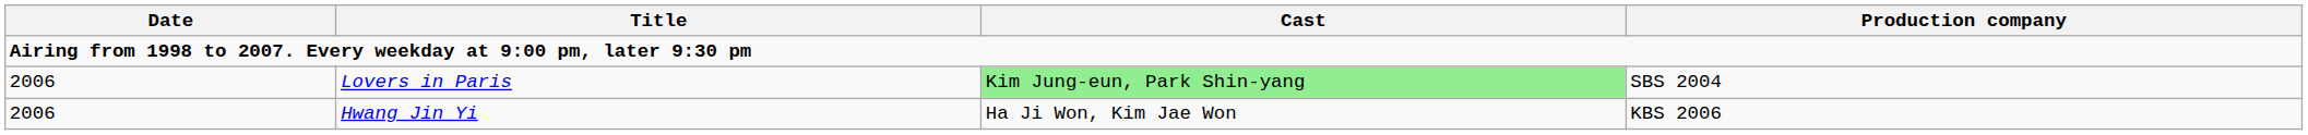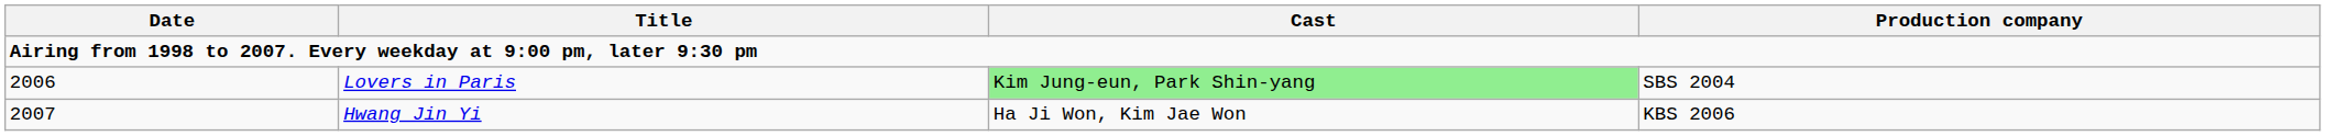 <table class="wikitable">
 <tr>
 <th style="width:2%;">Date</th>
 <th style="width:4%;">Title</th>
 <th style="width:4%;">Cast</th>
 <th style="width:4%;">Production company</th>
 </tr>
 <tr>
 <td colspan="4"><strong>Airing from 1998 to 2007. Every weekday at 9:00 pm, later 9:30 pm</strong></td>
 </tr>
 <tr>
 <td>2006</td>
 <td><em><a href='#'>Lovers in Paris</a></em></td>
 <td style="background: lightgreen;">Kim Jung-eun, Park Shin-yang</td>
 <td>SBS 2004</td>
 </tr>
 <tr>
-<td>2006</td>
+<td>2007</td>
 <td><em><a href='#'>Hwang Jin Yi</a></em></td>
 <td>Ha Ji Won, Kim Jae Won</td>
 <td>KBS 2006</td>
 </tr>
 </table>
